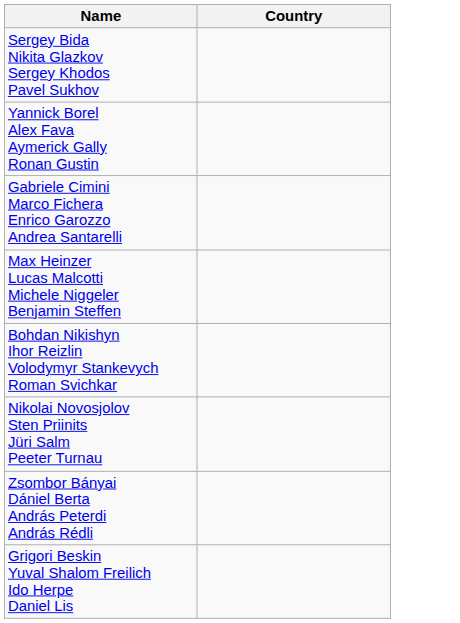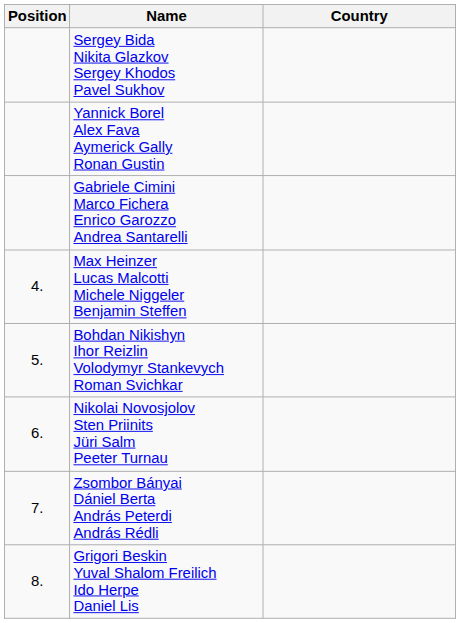 <table class="wikitable">
 <tr>
+<th width="20">Position</th>
 <th width="200">Name</th>
 <th width="200">Country</th>
 </tr>
 <tr>
+<td align="center"></td>
 <td><a href='#'>Sergey Bida</a><br><a href='#'>Nikita Glazkov</a><br><a href='#'>Sergey Khodos</a><br><a href='#'>Pavel Sukhov</a></td>
 <td></td>
 </tr>
 <tr>
+<td align="center"></td>
 <td><a href='#'>Yannick Borel</a><br><a href='#'>Alex Fava</a><br><a href='#'>Aymerick Gally</a><br><a href='#'>Ronan Gustin</a></td>
 <td></td>
 </tr>
 <tr>
+<td align="center"></td>
 <td><a href='#'>Gabriele Cimini</a><br><a href='#'>Marco Fichera</a><br><a href='#'>Enrico Garozzo</a><br><a href='#'>Andrea Santarelli</a></td>
 <td></td>
 </tr>
 <tr>
+<td align="center">4.</td>
 <td><a href='#'>Max Heinzer</a><br><a href='#'>Lucas Malcotti</a><br><a href='#'>Michele Niggeler</a><br><a href='#'>Benjamin Steffen</a></td>
 <td></td>
 </tr>
 <tr>
+<td align="center">5.</td>
 <td><a href='#'>Bohdan Nikishyn</a><br><a href='#'>Ihor Reizlin</a><br><a href='#'>Volodymyr Stankevych</a><br><a href='#'>Roman Svichkar</a></td>
 <td></td>
 </tr>
 <tr>
+<td align="center">6.</td>
 <td><a href='#'>Nikolai Novosjolov</a><br><a href='#'>Sten Priinits</a><br><a href='#'>Jüri Salm</a><br><a href='#'>Peeter Turnau</a></td>
 <td></td>
 </tr>
 <tr>
+<td align="center">7.</td>
 <td><a href='#'>Zsombor Bányai</a><br><a href='#'>Dániel Berta</a><br><a href='#'>András Peterdi</a><br><a href='#'>András Rédli</a></td>
 <td></td>
 </tr>
 <tr>
+<td align="center">8.</td>
 <td><a href='#'>Grigori Beskin</a><br><a href='#'>Yuval Shalom Freilich</a><br><a href='#'>Ido Herpe</a><br><a href='#'>Daniel Lis</a></td>
 <td></td>
 </tr>
 </table>
